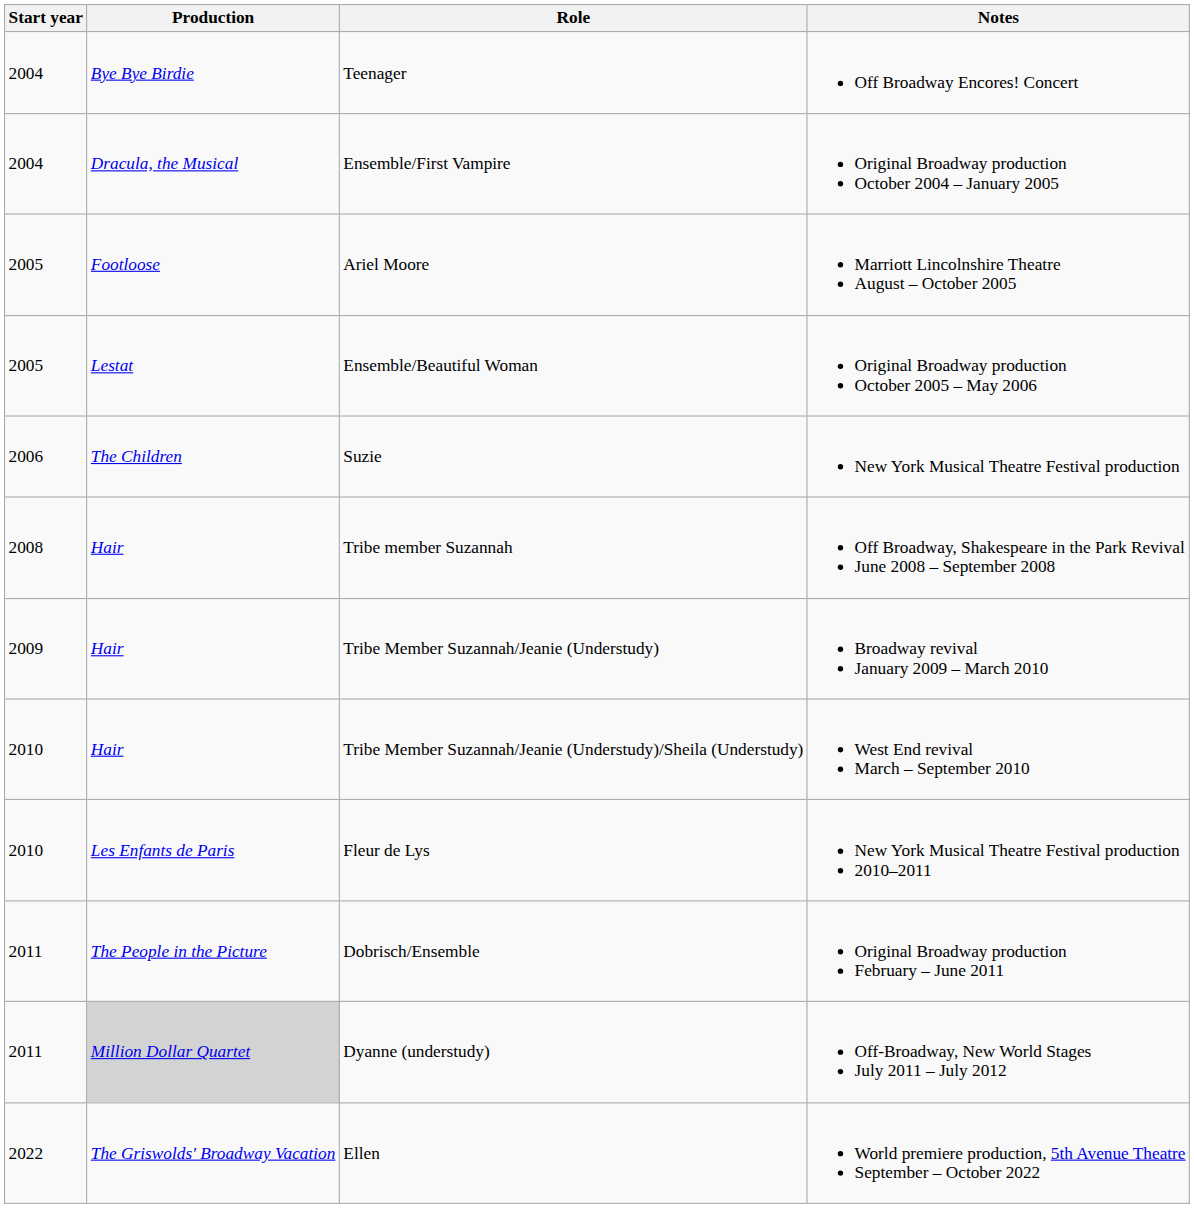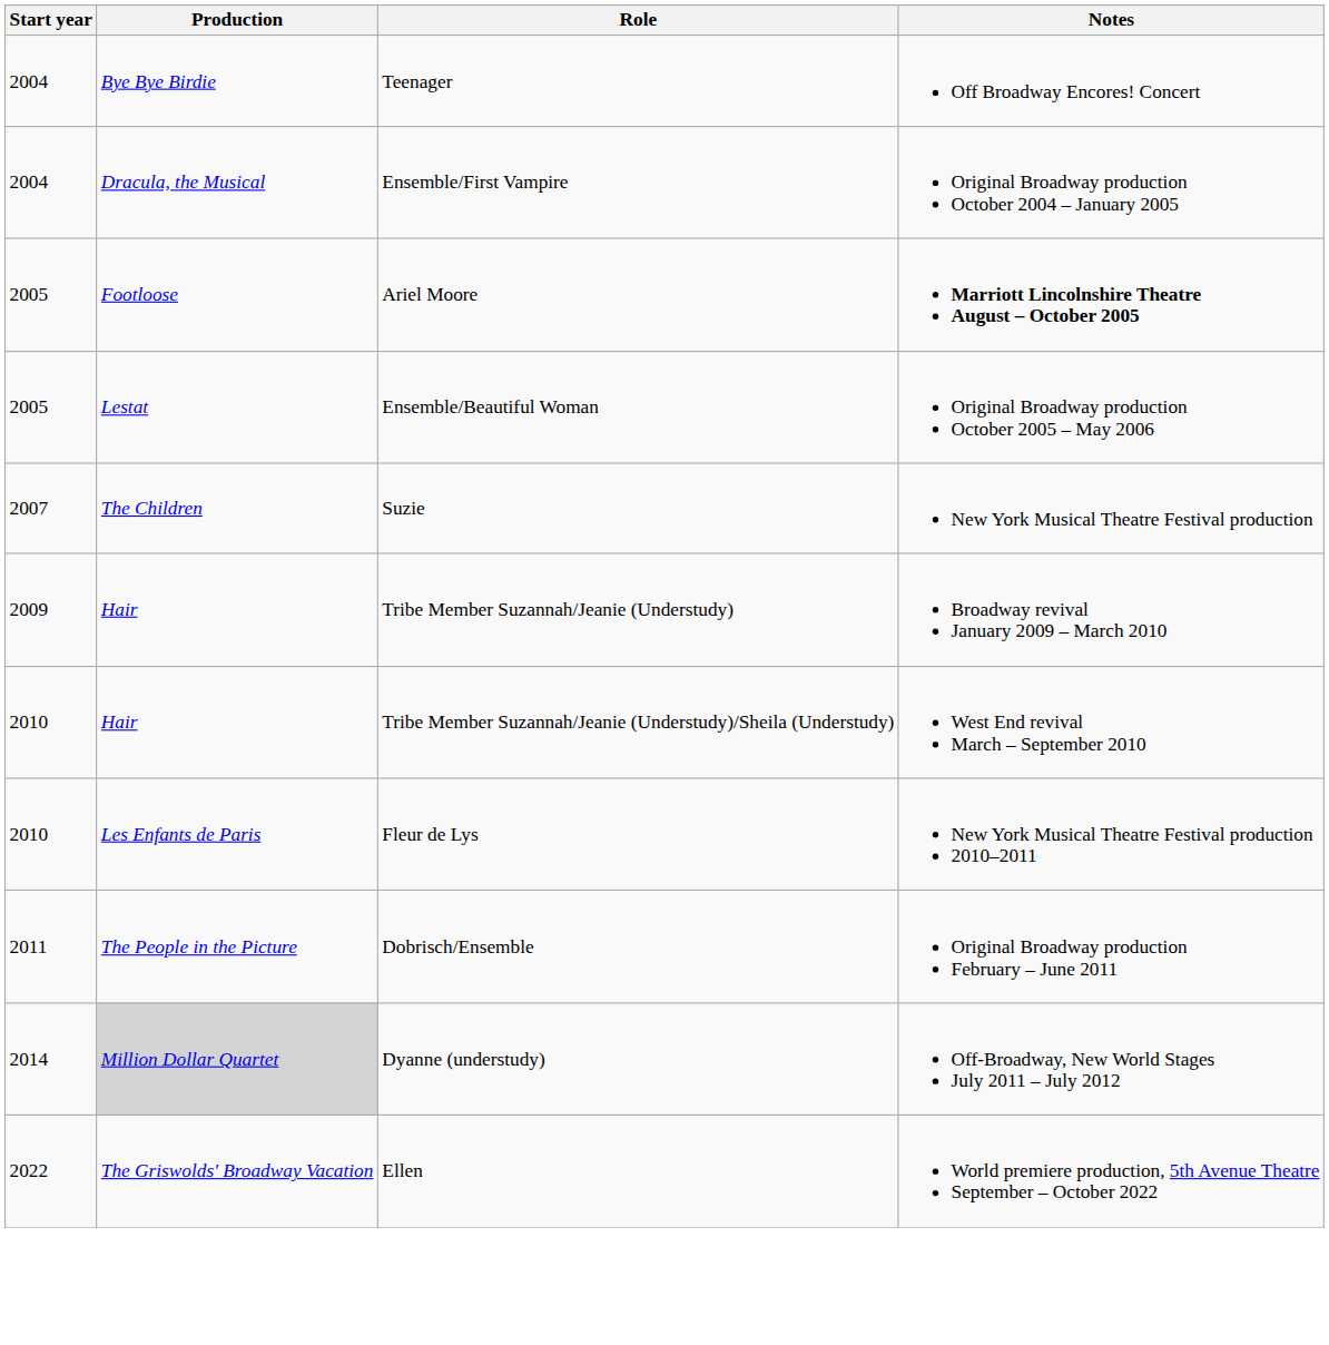 <table class="wikitable sortable">
 <tr>
 <th>Start year</th>
 <th>Production</th>
 <th>Role</th>
 <th class="unsortable">Notes</th>
 </tr>
 <tr>
 <td>2004</td>
 <td><em><a href='#'>Bye Bye Birdie</a></em></td>
 <td>Teenager</td>
 <td><br><ul><li>Off Broadway Encores! Concert</li></ul></td>
 </tr>
 <tr>
 <td>2004</td>
 <td><em><a href='#'>Dracula, the Musical</a></em></td>
 <td>Ensemble/First Vampire</td>
 <td><br><ul><li>Original Broadway production</li><li>October 2004 – January 2005</li></ul></td>
 </tr>
 <tr>
 <td>2005</td>
 <td><em><a href='#'>Footloose</a></em></td>
 <td>Ariel Moore</td>
-<td><br><ul><li>Marriott Lincolnshire Theatre</li><li>August – October 2005</li></ul></td>
+<td><strong><br><ul><li>Marriott Lincolnshire Theatre</li><li>August – October 2005</li></ul></strong></td>
 </tr>
 <tr>
 <td>2005</td>
 <td><em><a href='#'>Lestat</a></em></td>
 <td>Ensemble/Beautiful Woman</td>
 <td><br><ul><li>Original Broadway production</li><li>October 2005 – May 2006</li></ul></td>
 </tr>
 <tr>
-<td>2006</td>
+<td>2007</td>
 <td><em><a href='#'>The Children</a></em></td>
 <td>Suzie</td>
 <td><br><ul><li>New York Musical Theatre Festival production</li></ul></td>
-</tr>
-<tr>
-<td>2008</td>
-<td><em><a href='#'>Hair</a></em></td>
-<td>Tribe member Suzannah</td>
-<td><br><ul><li>Off Broadway, Shakespeare in the Park Revival</li><li>June 2008 – September 2008</li></ul></td>
 </tr>
 <tr>
 <td>2009</td>
 <td><em><a href='#'>Hair</a></em></td>
 <td>Tribe Member Suzannah/Jeanie (Understudy)</td>
 <td><br><ul><li>Broadway revival</li><li>January 2009 – March 2010</li></ul></td>
 </tr>
 <tr>
 <td>2010</td>
 <td><em><a href='#'>Hair</a></em></td>
 <td>Tribe Member Suzannah/Jeanie (Understudy)/Sheila (Understudy)</td>
 <td><br><ul><li>West End revival</li><li>March – September 2010</li></ul></td>
 </tr>
 <tr>
 <td>2010</td>
 <td><em><a href='#'>Les Enfants de Paris</a></em></td>
 <td>Fleur de Lys</td>
 <td><br><ul><li>New York Musical Theatre Festival production</li><li>2010–2011</li></ul></td>
 </tr>
 <tr>
 <td>2011</td>
 <td><em><a href='#'>The People in the Picture</a></em></td>
 <td>Dobrisch/Ensemble</td>
 <td><br><ul><li>Original Broadway production</li><li>February – June 2011</li></ul></td>
 </tr>
 <tr>
-<td>2011</td>
+<td>2014</td>
 <td style="background: lightgrey;"><em><a href='#'>Million Dollar Quartet</a></em></td>
 <td>Dyanne (understudy)</td>
 <td><br><ul><li>Off-Broadway, New World Stages</li><li>July 2011 – July 2012</li></ul></td>
 </tr>
 <tr>
 <td>2022</td>
 <td><em><a href='#'>The Griswolds' Broadway Vacation</a></em></td>
 <td>Ellen</td>
 <td><br><ul><li>World premiere production, <a href='#'>5th Avenue Theatre</a></li><li>September – October 2022</li></ul></td>
 </tr>
 </table>
